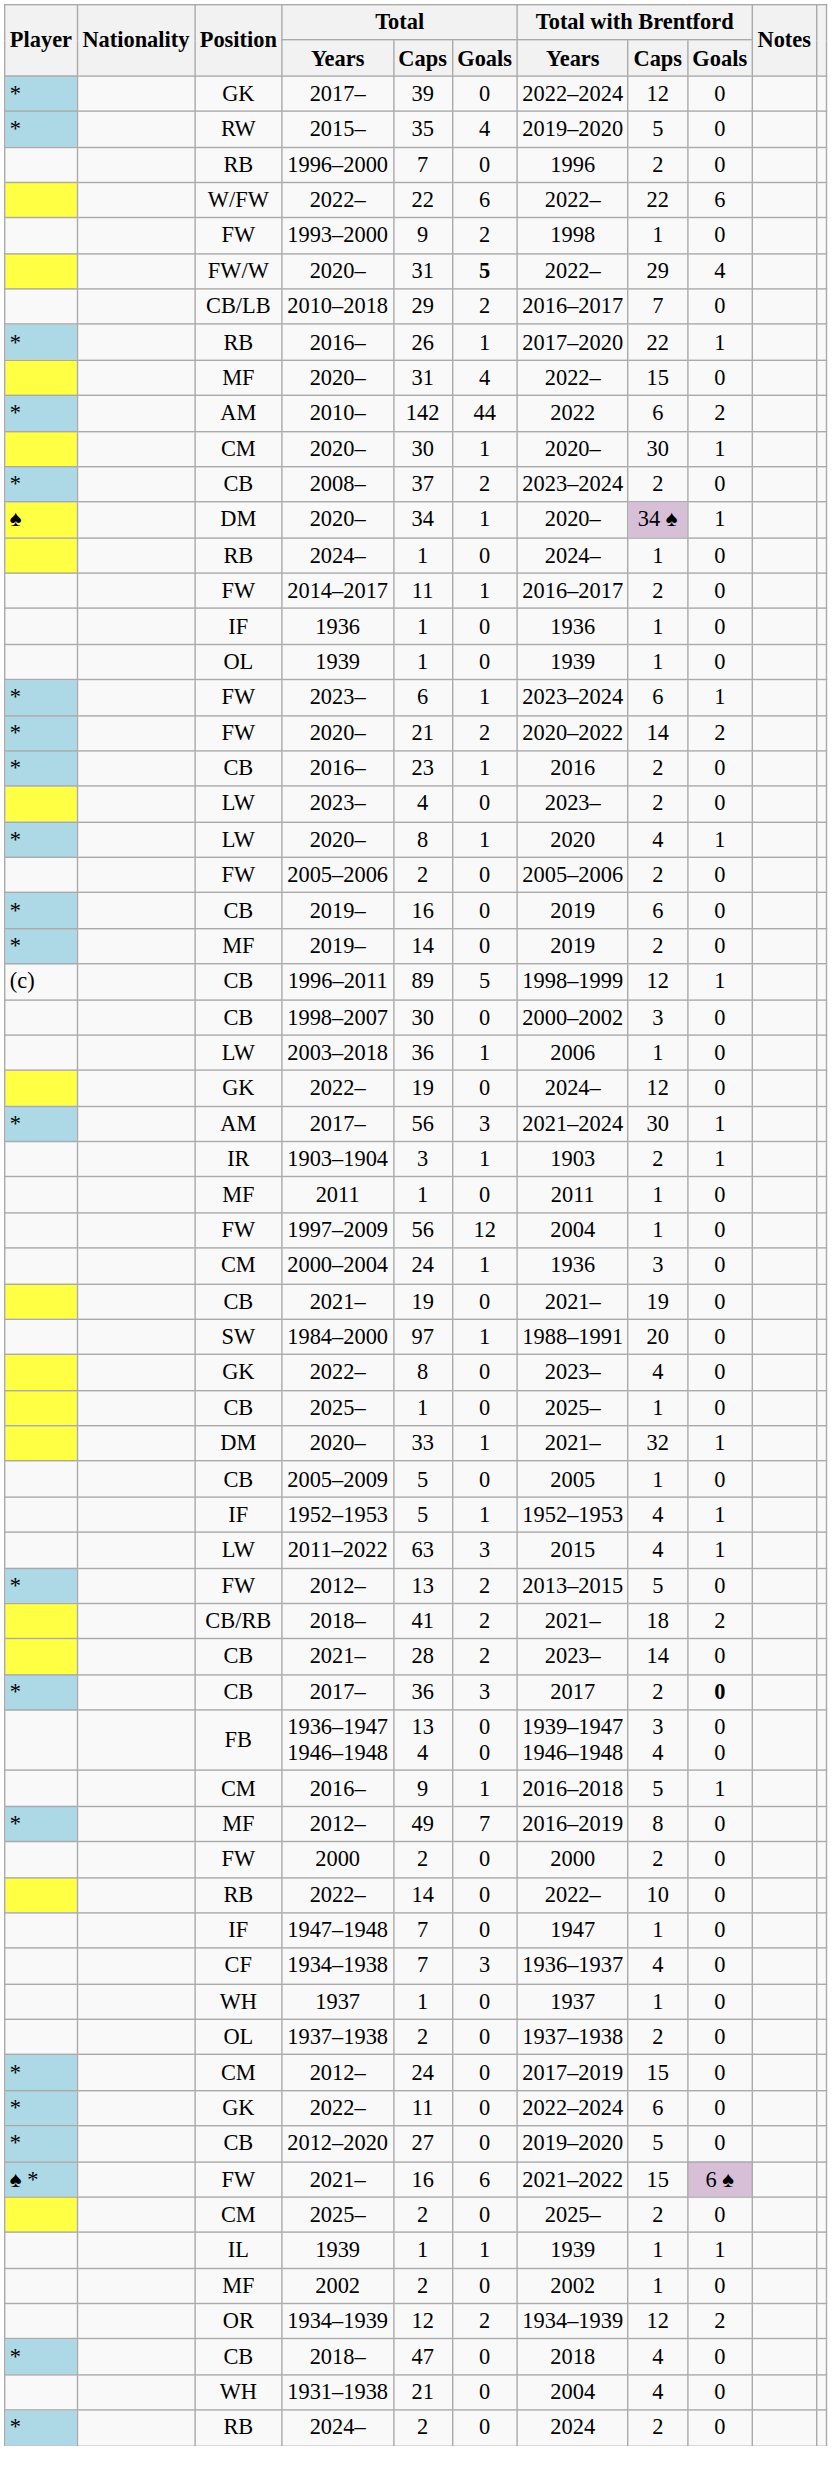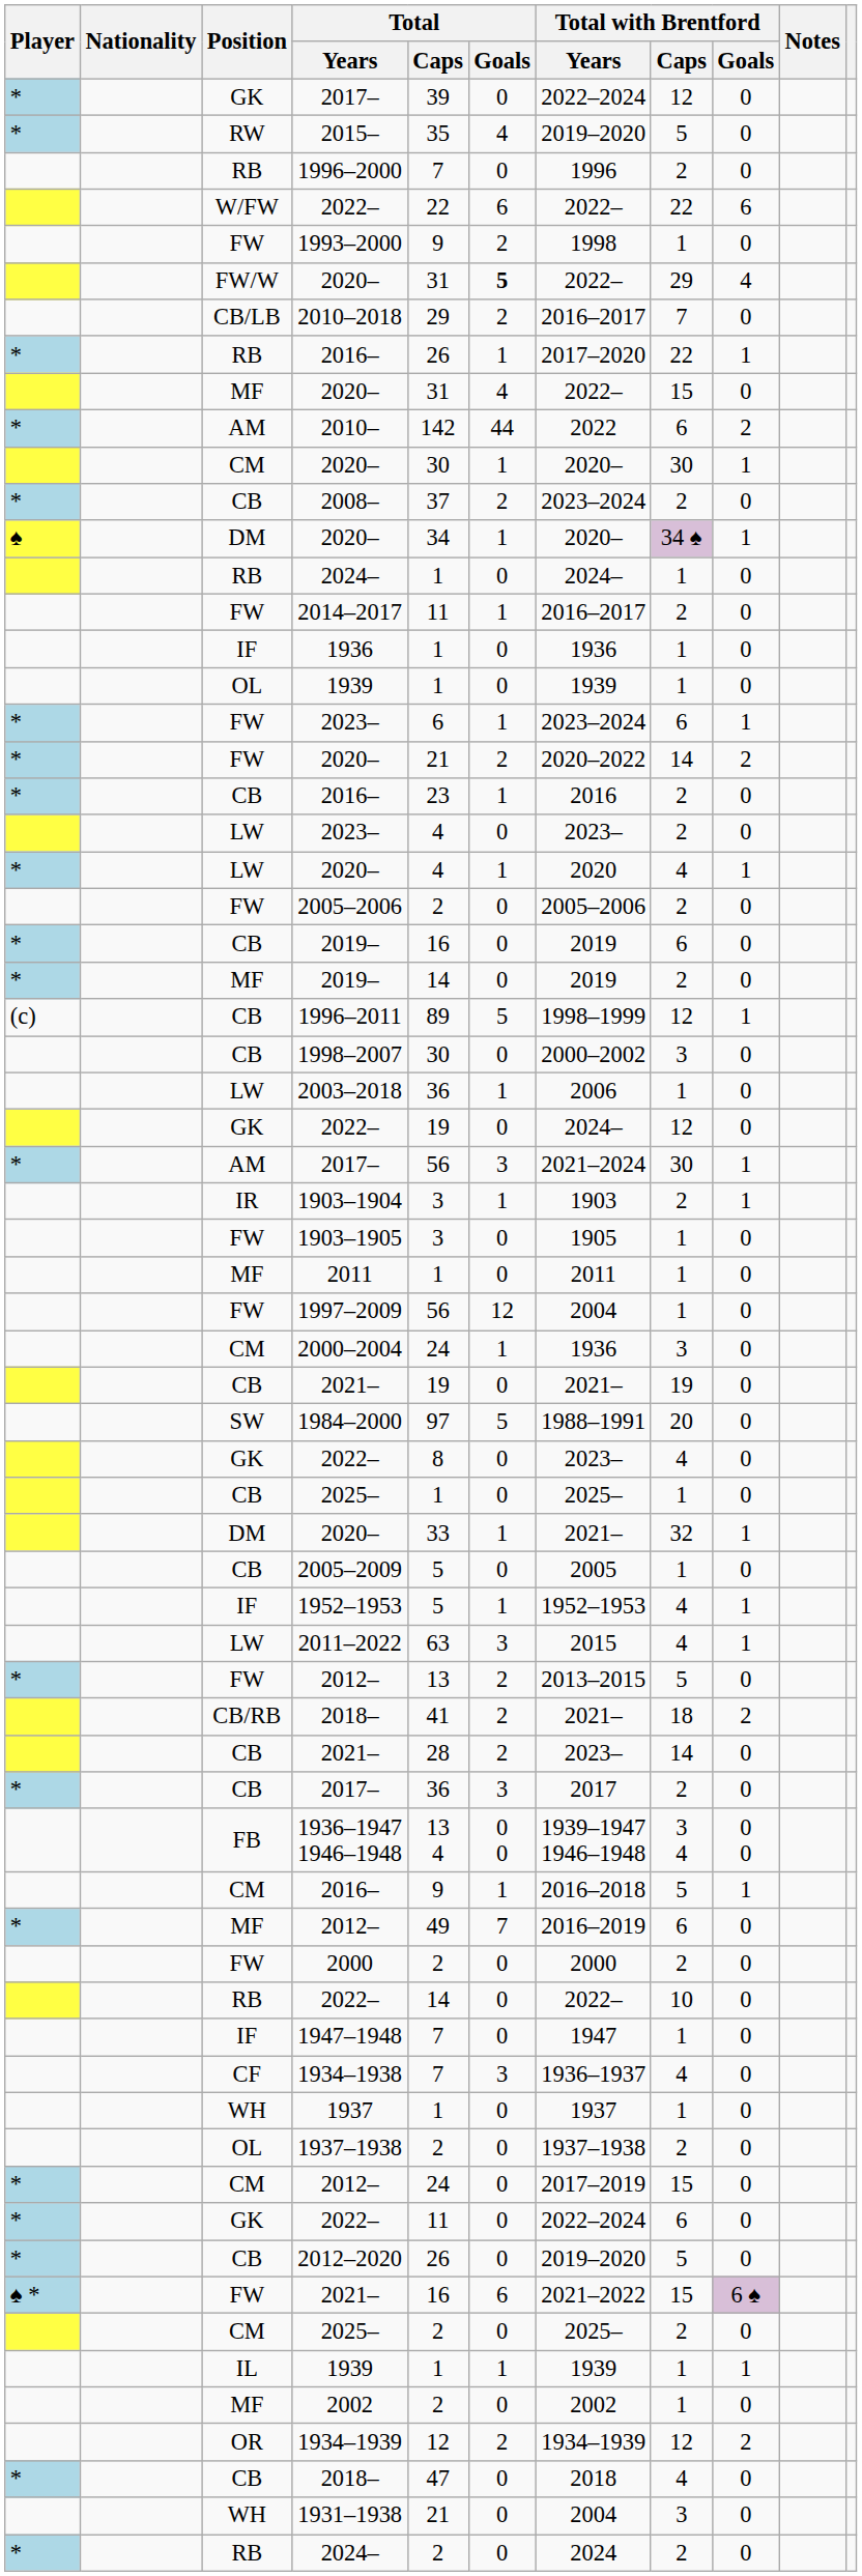 <table style="text-align:center" class="wikitable sortable">
 <tr>
 <th rowspan="2">Player</th>
 <th rowspan="2">Nationality</th>
 <th rowspan="2">Position</th>
 <th colspan="3">Total</th>
 <th colspan="3">Total with Brentford</th>
 <th rowspan="2">Notes</th>
 <th rowspan="2"></th>
 </tr>
 <tr>
 <th>Years</th>
 <th>Caps</th>
 <th>Goals</th>
 <th>Years</th>
 <th>Caps</th>
 <th>Goals</th>
 </tr>
 <tr>
 <td style="text-align:left; background:lightblue;"> *</td>
 <td style="text-align:left;"></td>
 <td>GK</td>
 <td>2017–</td>
 <td>39</td>
 <td>0</td>
 <td>2022–2024</td>
 <td>12</td>
 <td>0</td>
 <td></td>
 <td></td>
 </tr>
 <tr>
 <td style="text-align:left; background:lightblue;"> *</td>
 <td style="text-align:left;"></td>
 <td>RW</td>
 <td>2015–</td>
 <td>35</td>
 <td>4</td>
 <td>2019–2020</td>
 <td>5</td>
 <td>0</td>
 <td></td>
 <td></td>
 </tr>
 <tr>
 <td style="text-align:left;"></td>
 <td style="text-align:left;"></td>
 <td>RB</td>
 <td>1996–2000</td>
 <td>7</td>
 <td>0</td>
 <td>1996</td>
 <td>2</td>
 <td>0</td>
 <td></td>
 <td></td>
 </tr>
 <tr>
 <td style="text-align:left; background:#ff4;"> </td>
 <td style="text-align:left;"></td>
 <td>W/FW</td>
 <td>2022–</td>
 <td>22</td>
 <td>6</td>
 <td>2022–</td>
 <td>22</td>
 <td>6</td>
 <td></td>
 <td></td>
 </tr>
 <tr>
 <td style="text-align:left;"></td>
 <td style="text-align:left;"></td>
 <td>FW</td>
 <td>1993–2000</td>
 <td>9</td>
 <td>2</td>
 <td>1998</td>
 <td>1</td>
 <td>0</td>
 <td></td>
 <td></td>
 </tr>
 <tr>
 <td style="text-align:left; background:#ff4;"> </td>
 <td style="text-align:left;"></td>
 <td>FW/W</td>
 <td>2020–</td>
 <td>31</td>
 <td><strong>5</strong></td>
 <td>2022–</td>
 <td>29</td>
 <td>4</td>
 <td></td>
 <td></td>
 </tr>
 <tr>
 <td style="text-align:left;"></td>
 <td style="text-align:left;"></td>
 <td>CB/LB</td>
 <td>2010–2018</td>
 <td>29</td>
 <td>2</td>
 <td>2016–2017</td>
 <td>7</td>
 <td>0</td>
 <td></td>
 <td></td>
 </tr>
 <tr>
 <td style="text-align:left; background:lightblue;"> *</td>
 <td style="text-align:left;"></td>
 <td>RB</td>
 <td>2016–</td>
 <td>26</td>
 <td>1</td>
 <td>2017–2020</td>
 <td>22</td>
 <td>1</td>
 <td></td>
 <td></td>
 </tr>
 <tr>
 <td style="text-align:left; background:#ff4;"> </td>
 <td style="text-align:left;"></td>
 <td>MF</td>
 <td>2020–</td>
 <td>31</td>
 <td>4</td>
 <td>2022–</td>
 <td>15</td>
 <td>0</td>
 <td></td>
 <td></td>
 </tr>
 <tr>
 <td style="text-align:left; background:lightblue;"> *</td>
 <td style="text-align:left;"></td>
 <td>AM</td>
 <td>2010–</td>
 <td>142</td>
 <td>44</td>
 <td>2022</td>
 <td>6</td>
 <td>2</td>
 <td></td>
 <td></td>
 </tr>
 <tr>
 <td style="text-align:left; background:#ff4;"> </td>
 <td style="text-align:left;"></td>
 <td>CM</td>
 <td>2020–</td>
 <td>30</td>
 <td>1</td>
 <td>2020–</td>
 <td>30</td>
 <td>1</td>
 <td></td>
 <td></td>
 </tr>
 <tr>
 <td style="text-align:left; background:lightblue;"> *</td>
 <td style="text-align:left;"></td>
 <td>CB</td>
 <td>2008–</td>
 <td>37</td>
 <td>2</td>
 <td>2023–2024</td>
 <td>2</td>
 <td>0</td>
 <td></td>
 <td></td>
 </tr>
 <tr>
 <td style="text-align:left; background:#ff4;"> ♠ </td>
 <td style="text-align:left;"></td>
 <td>DM</td>
 <td>2020–</td>
 <td>34</td>
 <td>1</td>
 <td>2020–</td>
 <td style="background:thistle;">34 ♠</td>
 <td>1</td>
 <td></td>
 <td></td>
 </tr>
 <tr>
 <td style="text-align:left; background:#ff4;"> </td>
 <td style="text-align:left;"></td>
 <td>RB</td>
 <td>2024–</td>
 <td>1</td>
 <td>0</td>
 <td>2024–</td>
 <td>1</td>
 <td>0</td>
 <td></td>
 <td></td>
 </tr>
 <tr>
 <td style="text-align:left;"></td>
 <td style="text-align:left;"></td>
 <td>FW</td>
 <td>2014–2017</td>
 <td>11</td>
 <td>1</td>
 <td>2016–2017</td>
 <td>2</td>
 <td>0</td>
 <td></td>
 <td></td>
 </tr>
 <tr>
 <td style="text-align:left;"></td>
 <td style="text-align:left;"></td>
 <td>IF</td>
 <td>1936</td>
 <td>1</td>
 <td>0</td>
 <td>1936</td>
 <td>1</td>
 <td>0</td>
 <td></td>
 <td></td>
 </tr>
 <tr>
 <td style="text-align:left;"></td>
 <td style="text-align:left;"></td>
 <td>OL</td>
 <td>1939</td>
 <td>1</td>
 <td>0</td>
 <td>1939</td>
 <td>1</td>
 <td>0</td>
 <td></td>
 <td></td>
 </tr>
 <tr>
 <td style="text-align:left; background:lightblue;"> *</td>
 <td style="text-align:left;"></td>
 <td>FW</td>
 <td>2023–</td>
 <td>6</td>
 <td>1</td>
 <td>2023–2024</td>
 <td>6</td>
 <td>1</td>
 <td></td>
 <td></td>
 </tr>
 <tr>
 <td style="text-align:left; background:lightblue;"> *</td>
 <td style="text-align:left;"></td>
 <td>FW</td>
 <td>2020–</td>
 <td>21</td>
 <td>2</td>
 <td>2020–2022</td>
 <td>14</td>
 <td>2</td>
 <td></td>
 <td></td>
 </tr>
 <tr>
 <td style="text-align:left; background:lightblue;"> *</td>
 <td style="text-align:left;"></td>
 <td>CB</td>
 <td>2016–</td>
 <td>23</td>
 <td>1</td>
 <td>2016</td>
 <td>2</td>
 <td>0</td>
 <td></td>
 <td></td>
 </tr>
 <tr>
 <td style="text-align:left; background:#ff4;"> </td>
 <td style="text-align:left;"></td>
 <td>LW</td>
 <td>2023–</td>
 <td>4</td>
 <td>0</td>
 <td>2023–</td>
 <td>2</td>
 <td>0</td>
 <td></td>
 <td></td>
 </tr>
 <tr>
 <td style="text-align:left; background:lightblue;"> *</td>
 <td style="text-align:left;"></td>
 <td>LW</td>
 <td>2020–</td>
-<td>8</td>
+<td>4</td>
 <td>1</td>
 <td>2020</td>
 <td>4</td>
 <td>1</td>
 <td></td>
 <td></td>
 </tr>
 <tr>
 <td style="text-align:left;"></td>
 <td style="text-align:left;"></td>
 <td>FW</td>
 <td>2005–2006</td>
 <td>2</td>
 <td>0</td>
 <td>2005–2006</td>
 <td>2</td>
 <td>0</td>
 <td></td>
 <td></td>
 </tr>
 <tr>
 <td style="text-align:left; background:lightblue;"> *</td>
 <td style="text-align:left;"></td>
 <td>CB</td>
 <td>2019–</td>
 <td>16</td>
 <td>0</td>
 <td>2019</td>
 <td>6</td>
 <td>0</td>
 <td></td>
 <td></td>
 </tr>
 <tr>
 <td style="text-align:left; background:lightblue;"> *</td>
 <td style="text-align:left;"></td>
 <td>MF</td>
 <td>2019–</td>
 <td>14</td>
 <td>0</td>
 <td>2019</td>
 <td>2</td>
 <td>0</td>
 <td></td>
 <td></td>
 </tr>
 <tr>
 <td style="text-align:left;"> (c)</td>
 <td style="text-align:left;"></td>
 <td>CB</td>
 <td>1996–2011</td>
 <td>89</td>
 <td>5</td>
 <td>1998–1999</td>
 <td>12</td>
 <td>1</td>
 <td></td>
 <td></td>
 </tr>
 <tr>
 <td style="text-align:left;"></td>
 <td style="text-align:left;"></td>
 <td>CB</td>
 <td>1998–2007</td>
 <td>30</td>
 <td>0</td>
 <td>2000–2002</td>
 <td>3</td>
 <td>0</td>
 <td></td>
 <td></td>
 </tr>
 <tr>
 <td style="text-align:left;"></td>
 <td style="text-align:left;"></td>
 <td>LW</td>
 <td>2003–2018</td>
 <td>36</td>
 <td>1</td>
 <td>2006</td>
 <td>1</td>
 <td>0</td>
 <td></td>
 <td></td>
 </tr>
 <tr>
 <td style="text-align:left; background:#ff4;"> </td>
 <td style="text-align:left;"></td>
 <td>GK</td>
 <td>2022–</td>
 <td>19</td>
 <td>0</td>
 <td>2024–</td>
 <td>12</td>
 <td>0</td>
 <td></td>
 <td></td>
 </tr>
 <tr>
 <td style="text-align:left; background:lightblue;"> *</td>
 <td style="text-align:left;"></td>
 <td>AM</td>
 <td>2017–</td>
 <td>56</td>
 <td>3</td>
 <td>2021–2024</td>
 <td>30</td>
 <td>1</td>
 <td></td>
 <td></td>
 </tr>
 <tr>
 <td style="text-align:left;"></td>
 <td style="text-align:left;"></td>
 <td>IR</td>
 <td>1903–1904</td>
 <td>3</td>
 <td>1</td>
 <td>1903</td>
 <td>2</td>
 <td>1</td>
 <td></td>
 <td></td>
 </tr>
 <tr>
 <td style="text-align:left;"></td>
 <td style="text-align:left;"></td>
+<td>FW</td>
+<td>1903–1905</td>
+<td>3</td>
+<td>0</td>
+<td>1905</td>
+<td>1</td>
+<td>0</td>
+<td></td>
+<td></td>
+</tr>
+<tr>
+<td style="text-align:left;"></td>
+<td style="text-align:left;"></td>
 <td>MF</td>
 <td>2011</td>
 <td>1</td>
 <td>0</td>
 <td>2011</td>
 <td>1</td>
 <td>0</td>
 <td></td>
 <td></td>
 </tr>
 <tr>
 <td style="text-align:left;"></td>
 <td style="text-align:left;"></td>
 <td>FW</td>
 <td>1997–2009</td>
 <td>56</td>
 <td>12</td>
 <td>2004</td>
 <td>1</td>
 <td>0</td>
 <td></td>
 <td></td>
 </tr>
 <tr>
 <td style="text-align:left;"></td>
 <td style="text-align:left;"></td>
 <td>CM</td>
 <td>2000–2004</td>
 <td>24</td>
 <td>1</td>
 <td>1936</td>
 <td>3</td>
 <td>0</td>
 <td></td>
 <td></td>
 </tr>
 <tr>
 <td style="text-align:left; background:#ff4;"> </td>
 <td style="text-align:left;"></td>
 <td>CB</td>
 <td>2021–</td>
 <td>19</td>
 <td>0</td>
 <td>2021–</td>
 <td>19</td>
 <td>0</td>
 <td></td>
 <td></td>
 </tr>
 <tr>
 <td style="text-align:left;"></td>
 <td style="text-align:left;"></td>
 <td>SW</td>
 <td>1984–2000</td>
 <td>97</td>
-<td>1</td>
+<td>5</td>
 <td>1988–1991</td>
 <td>20</td>
 <td>0</td>
 <td></td>
 <td></td>
 </tr>
 <tr>
 <td style="text-align:left; background:#ff4;"> </td>
 <td style="text-align:left;"></td>
 <td>GK</td>
 <td>2022–</td>
 <td>8</td>
 <td>0</td>
 <td>2023–</td>
 <td>4</td>
 <td>0</td>
 <td></td>
 <td></td>
 </tr>
 <tr>
 <td style="text-align:left; background:#ff4;"> </td>
 <td style="text-align:left;"></td>
 <td>CB</td>
 <td>2025–</td>
 <td>1</td>
 <td>0</td>
 <td>2025–</td>
 <td>1</td>
 <td>0</td>
 <td></td>
 <td></td>
 </tr>
 <tr>
 <td style="text-align:left; background:#ff4;"> </td>
 <td style="text-align:left;"></td>
 <td>DM</td>
 <td>2020–</td>
 <td>33</td>
 <td>1</td>
 <td>2021–</td>
 <td>32</td>
 <td>1</td>
 <td></td>
 <td></td>
 </tr>
 <tr>
 <td style="text-align:left;"></td>
 <td style="text-align:left;"></td>
 <td>CB</td>
 <td>2005–2009</td>
 <td>5</td>
 <td>0</td>
 <td>2005</td>
 <td>1</td>
 <td>0</td>
 <td></td>
 <td></td>
 </tr>
 <tr>
 <td style="text-align:left;"></td>
 <td style="text-align:left;"></td>
 <td>IF</td>
 <td>1952–1953</td>
 <td>5</td>
 <td>1</td>
 <td>1952–1953</td>
 <td>4</td>
 <td>1</td>
 <td></td>
 <td></td>
 </tr>
 <tr>
 <td style="text-align:left;"></td>
 <td style="text-align:left;"></td>
 <td>LW</td>
 <td>2011–2022</td>
 <td>63</td>
 <td>3</td>
 <td>2015</td>
 <td>4</td>
 <td>1</td>
 <td></td>
 <td></td>
 </tr>
 <tr>
 <td style="text-align:left; background:lightblue;"> *</td>
 <td style="text-align:left;"></td>
 <td>FW</td>
 <td>2012–</td>
 <td>13</td>
 <td>2</td>
 <td>2013–2015</td>
 <td>5</td>
 <td>0</td>
 <td></td>
 <td></td>
 </tr>
 <tr>
 <td style="text-align:left; background:#ff4;"> </td>
 <td style="text-align:left;"></td>
 <td>CB/RB</td>
 <td>2018–</td>
 <td>41</td>
 <td>2</td>
 <td>2021–</td>
 <td>18</td>
 <td>2</td>
 <td></td>
 <td></td>
 </tr>
 <tr>
 <td style="text-align:left; background:#ff4;"> </td>
 <td style="text-align:left;"></td>
 <td>CB</td>
 <td>2021–</td>
 <td>28</td>
 <td>2</td>
 <td>2023–</td>
 <td>14</td>
 <td>0</td>
 <td></td>
 <td></td>
 </tr>
 <tr>
 <td style="text-align:left; background:lightblue;"> *</td>
 <td style="text-align:left;"></td>
 <td>CB</td>
 <td>2017–</td>
 <td>36</td>
 <td>3</td>
 <td>2017</td>
 <td>2</td>
-<td><strong>0</strong></td>
+<td>0</td>
 <td></td>
 <td></td>
 </tr>
 <tr>
 <td style="text-align:left;"></td>
 <td style="text-align:left;"><br></td>
 <td>FB</td>
 <td>1936–1947<br>1946–1948</td>
 <td>13<br>4</td>
 <td>0<br>0</td>
 <td>1939–1947<br>1946–1948</td>
 <td>3<br>4</td>
 <td>0<br>0</td>
 <td><br></td>
 <td><br></td>
 </tr>
 <tr>
 <td style="text-align:left;"></td>
 <td style="text-align:left;"></td>
 <td>CM</td>
 <td>2016–</td>
 <td>9</td>
 <td>1</td>
 <td>2016–2018</td>
 <td>5</td>
 <td>1</td>
 <td></td>
 <td></td>
 </tr>
 <tr>
 <td style="text-align:left; background:lightblue;"> *</td>
 <td style="text-align:left;"></td>
 <td>MF</td>
 <td>2012–</td>
 <td>49</td>
 <td>7</td>
 <td>2016–2019</td>
-<td>8</td>
+<td>6</td>
 <td>0</td>
 <td></td>
 <td></td>
 </tr>
 <tr>
 <td style="text-align:left;"></td>
 <td style="text-align:left;"></td>
 <td>FW</td>
 <td>2000</td>
 <td>2</td>
 <td>0</td>
 <td>2000</td>
 <td>2</td>
 <td>0</td>
 <td></td>
 <td></td>
 </tr>
 <tr>
 <td style="text-align:left; background:#ff4;"> </td>
 <td style="text-align:left;"></td>
 <td>RB</td>
 <td>2022–</td>
 <td>14</td>
 <td>0</td>
 <td>2022–</td>
 <td>10</td>
 <td>0</td>
 <td></td>
 <td></td>
 </tr>
 <tr>
 <td style="text-align:left;"></td>
 <td style="text-align:left;"></td>
 <td>IF</td>
 <td>1947–1948</td>
 <td>7</td>
 <td>0</td>
 <td>1947</td>
 <td>1</td>
 <td>0</td>
 <td></td>
 <td></td>
 </tr>
 <tr>
 <td style="text-align:left;"></td>
 <td style="text-align:left;"></td>
 <td>CF</td>
 <td>1934–1938</td>
 <td>7</td>
 <td>3</td>
 <td>1936–1937</td>
 <td>4</td>
 <td>0</td>
 <td></td>
 <td></td>
 </tr>
 <tr>
 <td style="text-align:left;"></td>
 <td style="text-align:left;"></td>
 <td>WH</td>
 <td>1937</td>
 <td>1</td>
 <td>0</td>
 <td>1937</td>
 <td>1</td>
 <td>0</td>
 <td></td>
 <td></td>
 </tr>
 <tr>
 <td style="text-align:left;"></td>
 <td style="text-align:left;"></td>
 <td>OL</td>
 <td>1937–1938</td>
 <td>2</td>
 <td>0</td>
 <td>1937–1938</td>
 <td>2</td>
 <td>0</td>
 <td></td>
 <td></td>
 </tr>
 <tr>
 <td style="text-align:left; background:lightblue;"> *</td>
 <td style="text-align:left;"></td>
 <td>CM</td>
 <td>2012–</td>
 <td>24</td>
 <td>0</td>
 <td>2017–2019</td>
 <td>15</td>
 <td>0</td>
 <td></td>
 <td></td>
 </tr>
 <tr>
 <td style="text-align:left; background:lightblue;"> *</td>
 <td style="text-align:left;"></td>
 <td>GK</td>
 <td>2022–</td>
 <td>11</td>
 <td>0</td>
 <td>2022–2024</td>
 <td>6</td>
 <td>0</td>
 <td></td>
 <td></td>
 </tr>
 <tr>
 <td style="text-align:left; background:lightblue;"> *</td>
 <td style="text-align:left;"></td>
 <td>CB</td>
 <td>2012–2020</td>
-<td>27</td>
+<td>26</td>
 <td>0</td>
 <td>2019–2020</td>
 <td>5</td>
 <td>0</td>
 <td></td>
 <td></td>
 </tr>
 <tr>
 <td style="text-align:left; background:lightblue;"> ♠ *</td>
 <td style="text-align:left;"></td>
 <td>FW</td>
 <td>2021–</td>
 <td>16</td>
 <td>6</td>
 <td>2021–2022</td>
 <td>15</td>
 <td style="background:thistle;">6 ♠</td>
 <td></td>
 <td></td>
 </tr>
 <tr>
 <td style="text-align:left; background:#ff4;"> </td>
 <td style="text-align:left;"></td>
 <td>CM</td>
 <td>2025–</td>
 <td>2</td>
 <td>0</td>
 <td>2025–</td>
 <td>2</td>
 <td>0</td>
 <td></td>
 <td></td>
 </tr>
 <tr>
 <td style="text-align:left;"></td>
 <td style="text-align:left;"></td>
 <td>IL</td>
 <td>1939</td>
 <td>1</td>
 <td>1</td>
 <td>1939</td>
 <td>1</td>
 <td>1</td>
 <td></td>
 <td></td>
 </tr>
 <tr>
 <td style="text-align:left;"></td>
 <td style="text-align:left;"></td>
 <td>MF</td>
 <td>2002</td>
 <td>2</td>
 <td>0</td>
 <td>2002</td>
 <td>1</td>
 <td>0</td>
 <td></td>
 <td></td>
 </tr>
 <tr>
 <td style="text-align:left;"></td>
 <td style="text-align:left;"></td>
 <td>OR</td>
 <td>1934–1939</td>
 <td>12</td>
 <td>2</td>
 <td>1934–1939</td>
 <td>12</td>
 <td>2</td>
 <td></td>
 <td></td>
 </tr>
 <tr>
 <td style="text-align:left; background:lightblue;"> *</td>
 <td style="text-align:left;"></td>
 <td>CB</td>
 <td>2018–</td>
 <td>47</td>
 <td>0</td>
 <td>2018</td>
 <td>4</td>
 <td>0</td>
 <td></td>
 <td></td>
 </tr>
 <tr>
 <td style="text-align:left;"></td>
 <td style="text-align:left;"></td>
 <td>WH</td>
 <td>1931–1938</td>
 <td>21</td>
 <td>0</td>
 <td>2004</td>
-<td>4</td>
+<td>3</td>
 <td>0</td>
 <td></td>
 <td></td>
 </tr>
 <tr>
 <td style="text-align:left; background:lightblue;"> *</td>
 <td style="text-align:left;"></td>
 <td>RB</td>
 <td>2024–</td>
 <td>2</td>
 <td>0</td>
 <td>2024</td>
 <td>2</td>
 <td>0</td>
 <td></td>
 <td></td>
 </tr>
 </table>
